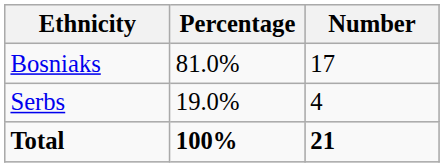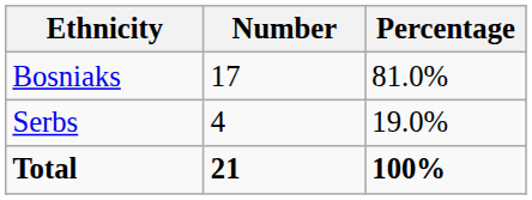 <table class="wikitable">
 <tr>
 <th width="100px">Ethnicity</th>
+<th width="80px">Number</th>
 <th width="80px">Percentage</th>
-<th width="80px">Number</th>
 </tr>
 <tr>
 <td><a href='#'>Bosniaks</a></td>
+<td>17</td>
 <td>81.0%</td>
-<td>17</td>
 </tr>
 <tr>
 <td><a href='#'>Serbs</a></td>
+<td>4</td>
 <td>19.0%</td>
-<td>4</td>
 </tr>
 <tr>
 <td><strong>Total</strong></td>
+<td><strong>21</strong></td>
 <td><strong>100%</strong></td>
-<td><strong>21</strong></td>
 </tr>
 </table>
